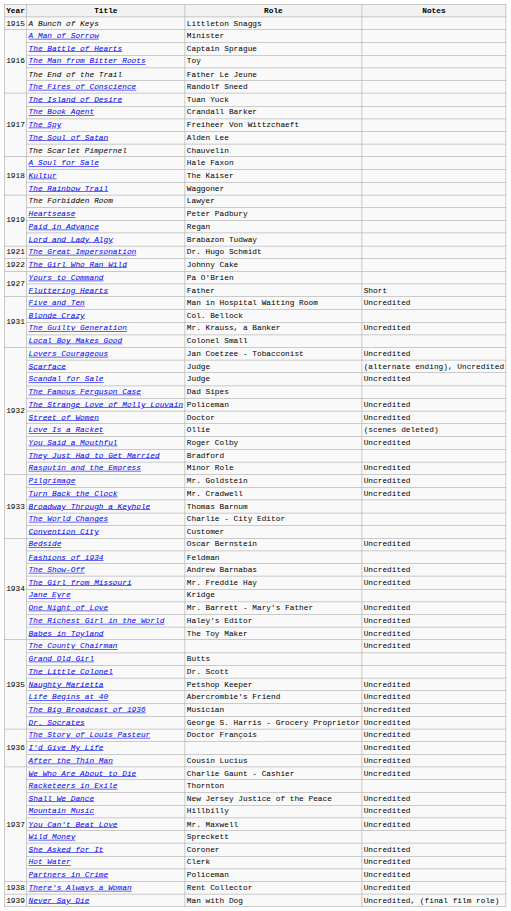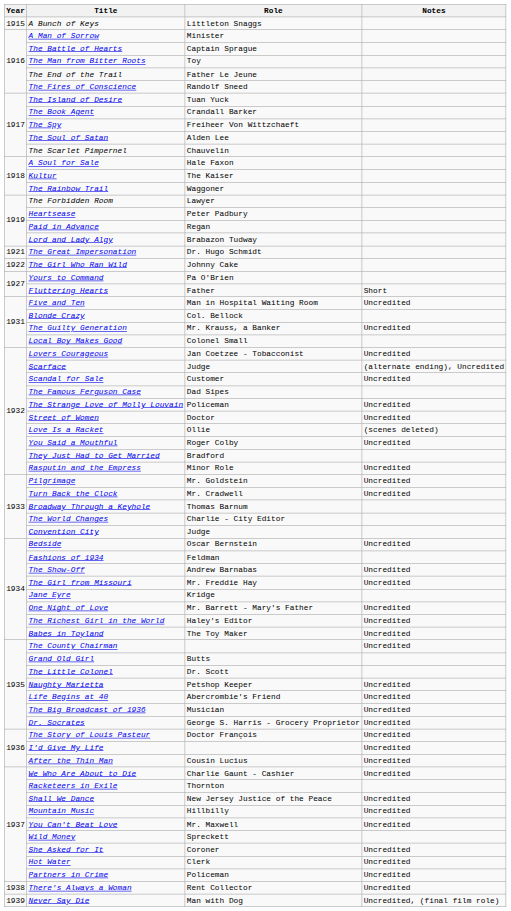 <table class="wikitable sortable">
 <tr>
 <th>Year</th>
 <th>Title</th>
 <th>Role</th>
 <th class="unsortable">Notes</th>
 </tr>
 <tr>
 <td>1915</td>
 <td><em>A Bunch of Keys</em></td>
 <td>Littleton Snaggs</td>
 <td></td>
 </tr>
 <tr>
 <td rowspan=5>1916</td>
 <td><em><a href='#'>A Man of Sorrow</a></em></td>
 <td>Minister</td>
 <td></td>
 </tr>
 <tr>
 <td><em><a href='#'>The Battle of Hearts</a></em></td>
 <td>Captain Sprague</td>
 <td></td>
 </tr>
 <tr>
 <td><em><a href='#'>The Man from Bitter Roots</a></em></td>
 <td>Toy</td>
 <td></td>
 </tr>
 <tr>
 <td><em>The End of the Trail</em></td>
 <td>Father Le Jeune</td>
 <td></td>
 </tr>
 <tr>
 <td><em><a href='#'>The Fires of Conscience</a></em></td>
 <td>Randolf Sneed</td>
 <td></td>
 </tr>
 <tr>
 <td rowspan=5>1917</td>
 <td><em><a href='#'>The Island of Desire</a></em></td>
 <td>Tuan Yuck</td>
 <td></td>
 </tr>
 <tr>
 <td><em><a href='#'>The Book Agent</a></em></td>
 <td>Crandall Barker</td>
 <td></td>
 </tr>
 <tr>
 <td><em><a href='#'>The Spy</a></em></td>
 <td>Freiheer Von Wittzchaeft</td>
 <td></td>
 </tr>
 <tr>
 <td><em><a href='#'>The Soul of Satan</a></em></td>
 <td>Alden Lee</td>
 <td></td>
 </tr>
 <tr>
 <td><em>The Scarlet Pimpernel</em></td>
 <td>Chauvelin</td>
 <td></td>
 </tr>
 <tr>
 <td rowspan=3>1918</td>
 <td><em><a href='#'>A Soul for Sale</a></em></td>
 <td>Hale Faxon</td>
 <td></td>
 </tr>
 <tr>
 <td><em><a href='#'>Kultur</a></em></td>
 <td>The Kaiser</td>
 <td></td>
 </tr>
 <tr>
 <td><em><a href='#'>The Rainbow Trail</a></em></td>
 <td>Waggoner</td>
 <td></td>
 </tr>
 <tr>
 <td rowspan=4>1919</td>
 <td><em>The Forbidden Room</em></td>
 <td>Lawyer</td>
 <td></td>
 </tr>
 <tr>
 <td><em><a href='#'>Heartsease</a></em></td>
 <td>Peter Padbury</td>
 <td></td>
 </tr>
 <tr>
 <td><em><a href='#'>Paid in Advance</a></em></td>
 <td>Regan</td>
 <td></td>
 </tr>
 <tr>
 <td><em><a href='#'>Lord and Lady Algy</a></em></td>
 <td>Brabazon Tudway</td>
 <td></td>
 </tr>
 <tr>
 <td>1921</td>
 <td><em><a href='#'>The Great Impersonation</a></em></td>
 <td>Dr. Hugo Schmidt</td>
 <td></td>
 </tr>
 <tr>
 <td>1922</td>
 <td><em><a href='#'>The Girl Who Ran Wild</a></em></td>
 <td>Johnny Cake</td>
 <td></td>
 </tr>
 <tr>
 <td rowspan=2>1927</td>
 <td><em><a href='#'>Yours to Command</a></em></td>
 <td>Pa O'Brien</td>
 <td></td>
 </tr>
 <tr>
 <td><em><a href='#'>Fluttering Hearts</a></em></td>
 <td>Father</td>
 <td>Short</td>
 </tr>
 <tr>
 <td rowspan=4>1931</td>
 <td><em><a href='#'>Five and Ten</a></em></td>
 <td>Man in Hospital Waiting Room</td>
 <td>Uncredited</td>
 </tr>
 <tr>
 <td><em><a href='#'>Blonde Crazy</a></em></td>
 <td>Col. Bellock</td>
 <td></td>
 </tr>
 <tr>
 <td><em><a href='#'>The Guilty Generation</a></em></td>
 <td>Mr. Krauss, a Banker</td>
 <td>Uncredited</td>
 </tr>
 <tr>
 <td><em><a href='#'>Local Boy Makes Good</a></em></td>
 <td>Colonel Small</td>
 <td></td>
 </tr>
 <tr>
 <td rowspan=10>1932</td>
 <td><em><a href='#'>Lovers Courageous</a></em></td>
 <td>Jan Coetzee - Tobacconist</td>
 <td>Uncredited</td>
 </tr>
 <tr>
 <td><em><a href='#'>Scarface</a></em></td>
 <td>Judge</td>
 <td>(alternate ending), Uncredited</td>
 </tr>
 <tr>
 <td><em><a href='#'>Scandal for Sale</a></em></td>
-<td>Judge</td>
+<td>Customer</td>
 <td>Uncredited</td>
 </tr>
 <tr>
 <td><em><a href='#'>The Famous Ferguson Case</a></em></td>
 <td>Dad Sipes</td>
 <td></td>
 </tr>
 <tr>
 <td><em><a href='#'>The Strange Love of Molly Louvain</a></em></td>
 <td>Policeman</td>
 <td>Uncredited</td>
 </tr>
 <tr>
 <td><em><a href='#'>Street of Women</a></em></td>
 <td>Doctor</td>
 <td>Uncredited</td>
 </tr>
 <tr>
 <td><em><a href='#'>Love Is a Racket</a></em></td>
 <td>Ollie</td>
 <td>(scenes deleted)</td>
 </tr>
 <tr>
 <td><em><a href='#'>You Said a Mouthful</a></em></td>
 <td>Roger Colby</td>
 <td>Uncredited</td>
 </tr>
 <tr>
 <td><em><a href='#'>They Just Had to Get Married</a></em></td>
 <td>Bradford</td>
 <td></td>
 </tr>
 <tr>
 <td><em><a href='#'>Rasputin and the Empress</a></em></td>
 <td>Minor Role</td>
 <td>Uncredited</td>
 </tr>
 <tr>
 <td rowspan=5>1933</td>
 <td><em><a href='#'>Pilgrimage</a></em></td>
 <td>Mr. Goldstein</td>
 <td>Uncredited</td>
 </tr>
 <tr>
 <td><em><a href='#'>Turn Back the Clock</a></em></td>
 <td>Mr. Cradwell</td>
 <td>Uncredited</td>
 </tr>
 <tr>
 <td><em><a href='#'>Broadway Through a Keyhole</a></em></td>
 <td>Thomas Barnum</td>
 <td></td>
 </tr>
 <tr>
 <td><em><a href='#'>The World Changes</a></em></td>
 <td>Charlie - City Editor</td>
 <td></td>
 </tr>
 <tr>
 <td><em><a href='#'>Convention City</a></em></td>
-<td>Customer</td>
+<td>Judge</td>
 <td></td>
 </tr>
 <tr>
 <td rowspan=8>1934</td>
 <td><em><a href='#'>Bedside</a></em></td>
 <td>Oscar Bernstein</td>
 <td>Uncredited</td>
 </tr>
 <tr>
 <td><em><a href='#'>Fashions of 1934</a></em></td>
 <td>Feldman</td>
 <td></td>
 </tr>
 <tr>
 <td><em><a href='#'>The Show-Off</a></em></td>
 <td>Andrew Barnabas</td>
 <td>Uncredited</td>
 </tr>
 <tr>
 <td><em><a href='#'>The Girl from Missouri</a></em></td>
 <td>Mr. Freddie Hay</td>
 <td>Uncredited</td>
 </tr>
 <tr>
 <td><em><a href='#'>Jane Eyre</a></em></td>
 <td>Kridge</td>
 <td></td>
 </tr>
 <tr>
 <td><em><a href='#'>One Night of Love</a></em></td>
 <td>Mr. Barrett - Mary's Father</td>
 <td>Uncredited</td>
 </tr>
 <tr>
 <td><em><a href='#'>The Richest Girl in the World</a></em></td>
 <td>Haley's Editor</td>
 <td>Uncredited</td>
 </tr>
 <tr>
 <td><em><a href='#'>Babes in Toyland</a></em></td>
 <td>The Toy Maker</td>
 <td>Uncredited</td>
 </tr>
 <tr>
 <td rowspan=7>1935</td>
 <td><em><a href='#'>The County Chairman</a></em></td>
 <td></td>
 <td>Uncredited</td>
 </tr>
 <tr>
 <td><em><a href='#'>Grand Old Girl</a></em></td>
 <td>Butts</td>
 <td></td>
 </tr>
 <tr>
 <td><em><a href='#'>The Little Colonel</a></em></td>
 <td>Dr. Scott</td>
 <td></td>
 </tr>
 <tr>
 <td><em><a href='#'>Naughty Marietta</a></em></td>
 <td>Petshop Keeper</td>
 <td>Uncredited</td>
 </tr>
 <tr>
 <td><em><a href='#'>Life Begins at 40</a></em></td>
 <td>Abercrombie's Friend</td>
 <td>Uncredited</td>
 </tr>
 <tr>
 <td><em><a href='#'>The Big Broadcast of 1936</a></em></td>
 <td>Musician</td>
 <td>Uncredited</td>
 </tr>
 <tr>
 <td><em><a href='#'>Dr. Socrates</a></em></td>
 <td>George S. Harris - Grocery Proprietor</td>
 <td>Uncredited</td>
 </tr>
 <tr>
 <td rowspan=3>1936</td>
 <td><em><a href='#'>The Story of Louis Pasteur</a></em></td>
 <td>Doctor François</td>
 <td>Uncredited</td>
 </tr>
 <tr>
 <td><em><a href='#'>I'd Give My Life</a></em></td>
 <td></td>
 <td>Uncredited</td>
 </tr>
 <tr>
 <td><em><a href='#'>After the Thin Man</a></em></td>
 <td>Cousin Lucius</td>
 <td>Uncredited</td>
 </tr>
 <tr>
 <td rowspan=9>1937</td>
 <td><em><a href='#'>We Who Are About to Die</a></em></td>
 <td>Charlie Gaunt - Cashier</td>
 <td>Uncredited</td>
 </tr>
 <tr>
 <td><em><a href='#'>Racketeers in Exile</a></em></td>
 <td>Thornton</td>
 <td></td>
 </tr>
 <tr>
 <td><em><a href='#'>Shall We Dance</a></em></td>
 <td>New Jersey Justice of the Peace</td>
 <td>Uncredited</td>
 </tr>
 <tr>
 <td><em><a href='#'>Mountain Music</a></em></td>
 <td>Hillbilly</td>
 <td>Uncredited</td>
 </tr>
 <tr>
 <td><em><a href='#'>You Can't Beat Love</a></em></td>
 <td>Mr. Maxwell</td>
 <td>Uncredited</td>
 </tr>
 <tr>
 <td><em><a href='#'>Wild Money</a></em></td>
 <td>Spreckett</td>
 <td></td>
 </tr>
 <tr>
 <td><em><a href='#'>She Asked for It</a></em></td>
 <td>Coroner</td>
 <td>Uncredited</td>
 </tr>
 <tr>
 <td><em><a href='#'>Hot Water</a></em></td>
 <td>Clerk</td>
 <td>Uncredited</td>
 </tr>
 <tr>
 <td><em><a href='#'>Partners in Crime</a></em></td>
 <td>Policeman</td>
 <td>Uncredited</td>
 </tr>
 <tr>
 <td>1938</td>
 <td><em><a href='#'>There's Always a Woman</a></em></td>
 <td>Rent Collector</td>
 <td>Uncredited</td>
 </tr>
 <tr>
 <td>1939</td>
 <td><em><a href='#'>Never Say Die</a></em></td>
 <td>Man with Dog</td>
 <td>Uncredited, (final film role)</td>
 </tr>
 </table>
